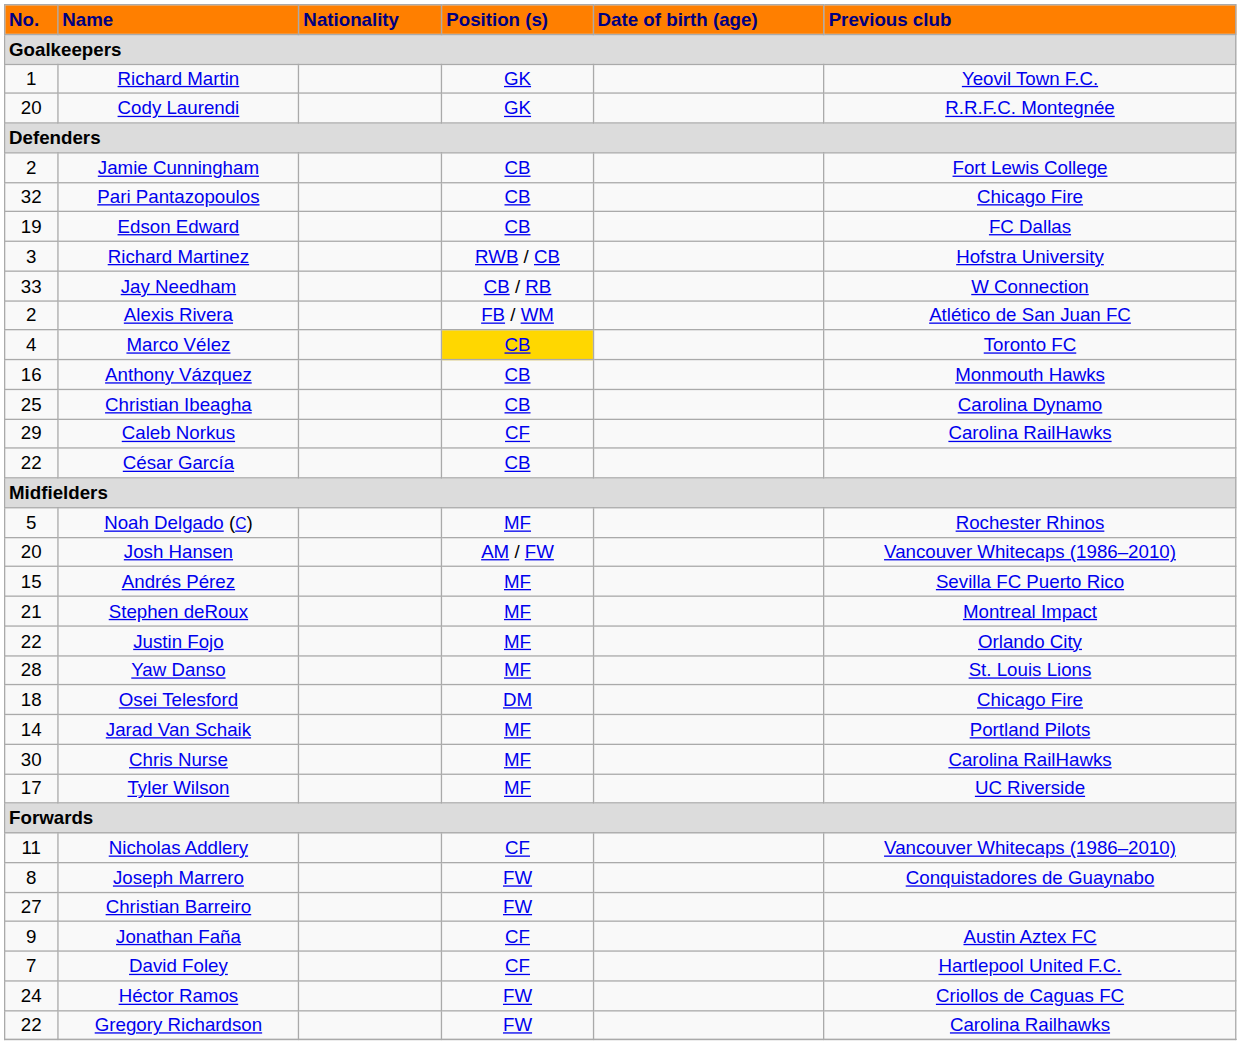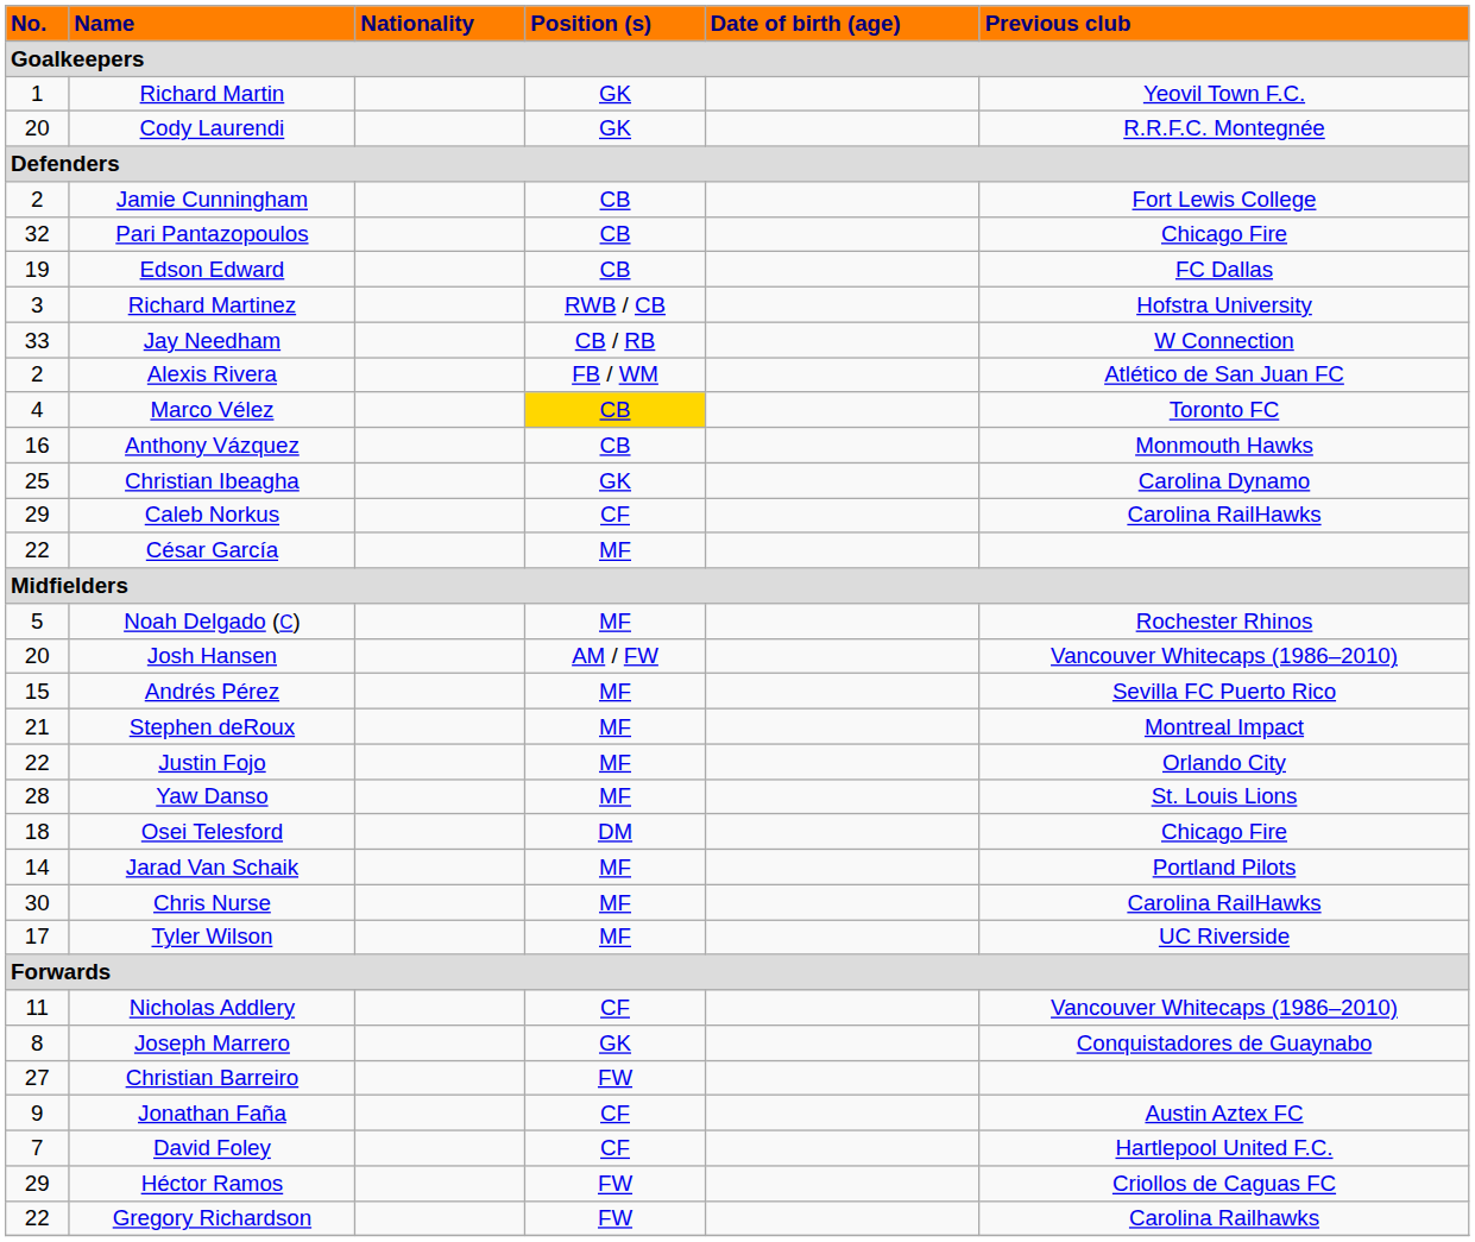 <table class="wikitable"  style="text-align:center; font-size:90%; width:75%;">
 <tr>
 <th style="background:#FF7F00; color:#000080; text-align:left;">No.</th>
 <th style="background:#FF7F00; color:#000080; text-align:left;">Name</th>
 <th style="background:#FF7F00; color:#000080; text-align:left;">Nationality</th>
 <th style="background:#FF7F00; color:#000080; text-align:left;">Position (s)</th>
 <th style="background:#FF7F00; color:#000080; text-align:left;">Date of birth (age)</th>
 <th style="background:#FF7F00; color:#000080; text-align:left;">Previous club</th>
 </tr>
 <tr>
 <th colspan="6"  style="background:#dcdcdc; text-align:left;">Goalkeepers</th>
 </tr>
 <tr>
 <td>1</td>
 <td><a href='#'>Richard Martin</a></td>
 <td></td>
 <td><a href='#'>GK</a></td>
 <td></td>
 <td> <a href='#'>Yeovil Town F.C.</a></td>
 </tr>
 <tr>
 <td>20</td>
 <td><a href='#'>Cody Laurendi</a></td>
 <td></td>
 <td><a href='#'>GK</a></td>
 <td></td>
 <td> <a href='#'>R.R.F.C. Montegnée</a></td>
 </tr>
 <tr>
 <th colspan="6"  style="background:#dcdcdc; text-align:left;">Defenders</th>
 </tr>
 <tr>
 <td>2</td>
 <td><a href='#'>Jamie Cunningham</a></td>
 <td></td>
 <td><a href='#'>CB</a></td>
 <td></td>
 <td> <a href='#'>Fort Lewis College</a></td>
 </tr>
 <tr>
 <td>32</td>
 <td><a href='#'>Pari Pantazopoulos</a></td>
 <td></td>
 <td><a href='#'>CB</a></td>
 <td></td>
 <td> <a href='#'>Chicago Fire</a></td>
 </tr>
 <tr>
 <td>19</td>
 <td><a href='#'>Edson Edward</a></td>
 <td></td>
 <td><a href='#'>CB</a></td>
 <td></td>
 <td> <a href='#'>FC Dallas</a></td>
 </tr>
 <tr>
 <td>3</td>
 <td><a href='#'>Richard Martinez</a></td>
 <td></td>
 <td><a href='#'>RWB</a> / <a href='#'>CB</a></td>
 <td></td>
 <td> <a href='#'>Hofstra University</a></td>
 </tr>
 <tr>
 <td>33</td>
 <td><a href='#'>Jay Needham</a></td>
 <td></td>
 <td><a href='#'>CB</a> / <a href='#'>RB</a></td>
 <td></td>
 <td> <a href='#'>W Connection</a></td>
 </tr>
 <tr>
 <td>2</td>
 <td><a href='#'>Alexis Rivera</a></td>
 <td></td>
 <td><a href='#'>FB</a> / <a href='#'>WM</a></td>
 <td></td>
 <td> <a href='#'>Atlético de San Juan FC</a></td>
 </tr>
 <tr>
 <td>4</td>
 <td><a href='#'>Marco Vélez</a></td>
 <td></td>
 <td style="background: gold;"><a href='#'>CB</a></td>
 <td></td>
 <td> <a href='#'>Toronto FC</a></td>
 </tr>
 <tr>
 <td>16</td>
 <td><a href='#'>Anthony Vázquez</a></td>
 <td></td>
 <td><a href='#'>CB</a></td>
 <td></td>
 <td> <a href='#'>Monmouth Hawks</a></td>
 </tr>
 <tr>
 <td>25</td>
 <td><a href='#'>Christian Ibeagha</a></td>
 <td></td>
-<td><a href='#'>CB</a></td>
+<td><a href='#'>GK</a></td>
 <td></td>
 <td> <a href='#'>Carolina Dynamo</a></td>
 </tr>
 <tr>
 <td>29</td>
 <td><a href='#'>Caleb Norkus</a></td>
 <td></td>
 <td><a href='#'>CF</a></td>
 <td></td>
 <td> <a href='#'>Carolina RailHawks</a></td>
 </tr>
 <tr>
 <td>22</td>
 <td><a href='#'>César García</a></td>
 <td></td>
-<td><a href='#'>CB</a></td>
+<td><a href='#'>MF</a></td>
 <td></td>
 <td></td>
 </tr>
 <tr>
 <th colspan="6"  style="background:#dcdcdc; text-align:left;">Midfielders</th>
 </tr>
 <tr>
 <td>5</td>
 <td><a href='#'>Noah Delgado</a> (<a href='#'><small>C</small></a>)</td>
 <td></td>
 <td><a href='#'>MF</a></td>
 <td></td>
 <td> <a href='#'>Rochester Rhinos</a></td>
 </tr>
 <tr>
 <td>20</td>
 <td><a href='#'>Josh Hansen</a></td>
 <td></td>
 <td><a href='#'>AM</a> / <a href='#'>FW</a></td>
 <td></td>
 <td> <a href='#'>Vancouver Whitecaps (1986–2010)</a></td>
 </tr>
 <tr>
 <td>15</td>
 <td><a href='#'>Andrés Pérez</a></td>
 <td></td>
 <td><a href='#'>MF</a></td>
 <td></td>
 <td> <a href='#'>Sevilla FC Puerto Rico</a></td>
 </tr>
 <tr>
 <td>21</td>
 <td><a href='#'>Stephen deRoux</a></td>
 <td></td>
 <td><a href='#'>MF</a></td>
 <td></td>
 <td> <a href='#'>Montreal Impact</a></td>
 </tr>
 <tr>
 <td>22</td>
 <td><a href='#'>Justin Fojo</a></td>
 <td></td>
 <td><a href='#'>MF</a></td>
 <td></td>
 <td> <a href='#'>Orlando City</a></td>
 </tr>
 <tr>
 <td>28</td>
 <td><a href='#'>Yaw Danso</a></td>
 <td></td>
 <td><a href='#'>MF</a></td>
 <td></td>
 <td> <a href='#'>St. Louis Lions</a></td>
 </tr>
 <tr>
 <td>18</td>
 <td><a href='#'>Osei Telesford</a></td>
 <td></td>
 <td><a href='#'>DM</a></td>
 <td></td>
 <td> <a href='#'>Chicago Fire</a></td>
 </tr>
 <tr>
 <td>14</td>
 <td><a href='#'>Jarad Van Schaik</a></td>
 <td></td>
 <td><a href='#'>MF</a></td>
 <td></td>
 <td> <a href='#'>Portland Pilots</a></td>
 </tr>
 <tr>
 <td>30</td>
 <td><a href='#'>Chris Nurse</a></td>
 <td></td>
 <td><a href='#'>MF</a></td>
 <td></td>
 <td> <a href='#'>Carolina RailHawks</a></td>
 </tr>
 <tr>
 <td>17</td>
 <td><a href='#'>Tyler Wilson</a></td>
 <td></td>
 <td><a href='#'>MF</a></td>
 <td></td>
 <td> <a href='#'>UC Riverside</a></td>
 </tr>
 <tr>
 <th colspan="11"  style="background:#dcdcdc; text-align:left;">Forwards</th>
 </tr>
 <tr>
 <td>11</td>
 <td><a href='#'>Nicholas Addlery</a></td>
 <td></td>
 <td><a href='#'>CF</a></td>
 <td></td>
 <td> <a href='#'>Vancouver Whitecaps (1986–2010)</a></td>
 </tr>
 <tr>
 <td>8</td>
 <td><a href='#'>Joseph Marrero</a></td>
 <td></td>
-<td><a href='#'>FW</a></td>
+<td><a href='#'>GK</a></td>
 <td></td>
 <td> <a href='#'>Conquistadores de Guaynabo</a></td>
 </tr>
 <tr>
 <td>27</td>
 <td><a href='#'>Christian Barreiro</a></td>
 <td></td>
 <td><a href='#'>FW</a></td>
 <td></td>
 <td></td>
 </tr>
 <tr>
 <td>9</td>
 <td><a href='#'>Jonathan Faña</a></td>
 <td></td>
 <td><a href='#'>CF</a></td>
 <td></td>
 <td> <a href='#'>Austin Aztex FC</a></td>
 </tr>
 <tr>
 <td>7</td>
 <td><a href='#'>David Foley</a></td>
 <td></td>
 <td><a href='#'>CF</a></td>
 <td></td>
 <td> <a href='#'>Hartlepool United F.C.</a></td>
 </tr>
 <tr>
-<td>24</td>
+<td>29</td>
 <td><a href='#'>Héctor Ramos</a></td>
 <td></td>
 <td><a href='#'>FW</a></td>
 <td></td>
 <td> <a href='#'>Criollos de Caguas FC</a></td>
 </tr>
 <tr>
 <td>22</td>
 <td><a href='#'>Gregory Richardson</a></td>
 <td></td>
 <td><a href='#'>FW</a></td>
 <td></td>
 <td> <a href='#'>Carolina Railhawks</a></td>
 </tr>
 <tr>
 </tr>
 </table>
